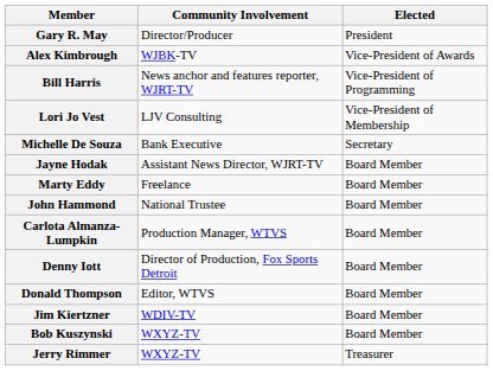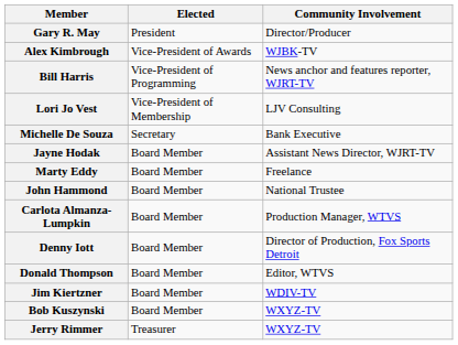 <table class="wikitable">
 <tr>
 <th scope="col">Member</th>
+<th scope="col">Elected</th>
 <th scope="col">Community Involvement</th>
-<th scope="col">Elected</th>
 </tr>
 <tr>
 <th scope="row">Gary R. May</th>
+<td>President</td>
 <td>Director/Producer</td>
-<td>President</td>
 </tr>
 <tr>
 <th scope="row">Alex Kimbrough</th>
+<td>Vice-President of Awards</td>
 <td><a href='#'>WJBK</a>-TV</td>
-<td>Vice-President of Awards</td>
 </tr>
 <tr>
 <th scope="row">Bill Harris</th>
+<td>Vice-President of Programming</td>
 <td>News anchor and features reporter, <a href='#'>WJRT-TV</a></td>
-<td>Vice-President of Programming</td>
 </tr>
 <tr>
 <th scope="row">Lori Jo Vest</th>
+<td>Vice-President of Membership</td>
 <td>LJV Consulting</td>
-<td>Vice-President of Membership</td>
 </tr>
 <tr>
 <th scope="row">Michelle De Souza</th>
+<td>Secretary</td>
 <td>Bank Executive</td>
-<td>Secretary</td>
 </tr>
 <tr>
 <th scope="row">Jayne Hodak</th>
+<td>Board Member</td>
 <td>Assistant News Director, WJRT-TV</td>
-<td>Board Member</td>
 </tr>
 <tr>
 <th scope="row">Marty Eddy</th>
+<td>Board Member</td>
 <td>Freelance</td>
-<td>Board Member</td>
 </tr>
 <tr>
 <th scope="row">John Hammond</th>
+<td>Board Member</td>
 <td>National Trustee</td>
-<td>Board Member</td>
 </tr>
 <tr>
 <th scope="row">Carlota Almanza-Lumpkin</th>
+<td>Board Member</td>
 <td>Production Manager, <a href='#'>WTVS</a></td>
-<td>Board Member</td>
 </tr>
 <tr>
 <th scope="row">Denny Iott</th>
+<td>Board Member</td>
 <td>Director of Production, <a href='#'>Fox Sports Detroit</a></td>
-<td>Board Member</td>
 </tr>
 <tr>
 <th scope="row">Donald Thompson</th>
+<td>Board Member</td>
 <td>Editor, WTVS</td>
-<td>Board Member</td>
 </tr>
 <tr>
 <th scope="row">Jim Kiertzner</th>
+<td>Board Member</td>
 <td><a href='#'>WDIV-TV</a></td>
-<td>Board Member</td>
 </tr>
 <tr>
 <th scope="row">Bob Kuszynski</th>
+<td>Board Member</td>
 <td><a href='#'>WXYZ-TV</a></td>
-<td>Board Member</td>
 </tr>
 <tr>
 <th scope="row">Jerry Rimmer</th>
+<td>Treasurer</td>
 <td><a href='#'>WXYZ-TV</a></td>
-<td>Treasurer</td>
 </tr>
 </table>
